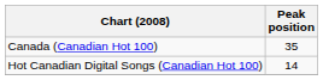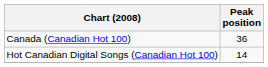 <table class="wikitable">
 <tr>
 <th>Chart (2008)</th>
 <th>Peak<br>position</th>
 </tr>
 <tr>
 <td align="left">Canada (<a href='#'>Canadian Hot 100</a>)</td>
-<td align="center">35</td>
+<td align="center">36</td>
 </tr>
 <tr>
 <td align="left">Hot Canadian Digital Songs (<a href='#'>Canadian Hot 100</a>)</td>
 <td align="center">14</td>
 </tr>
 <tr>
 </tr>
 </table>
